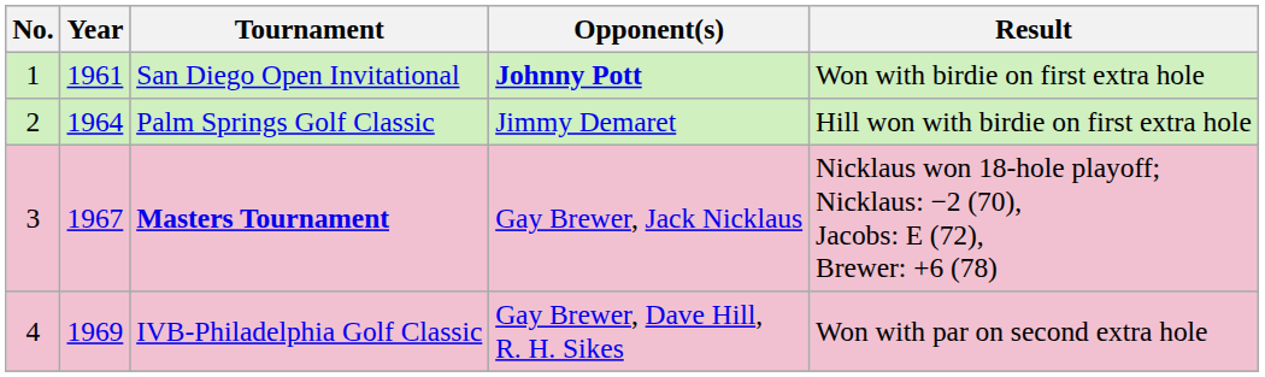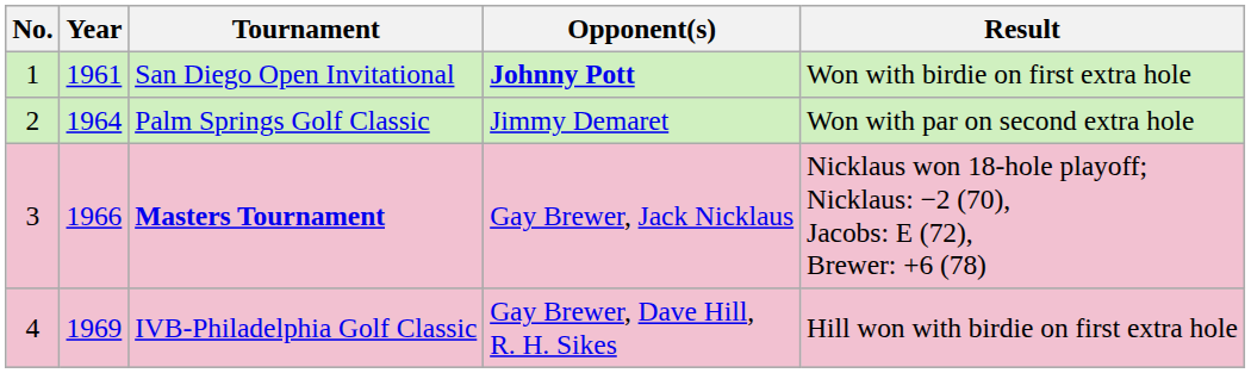 <table class="wikitable" style="font-size:95%;">
 <tr>
 <th>No.</th>
 <th>Year</th>
 <th>Tournament</th>
 <th>Opponent(s)</th>
 <th>Result</th>
 </tr>
 <tr style="background:#D0F0C0;">
 <td align=center>1</td>
 <td><a href='#'>1961</a></td>
 <td><a href='#'>San Diego Open Invitational</a></td>
 <td><strong> <a href='#'>Johnny Pott</a></strong></td>
 <td>Won with birdie on first extra hole</td>
 </tr>
 <tr style="background:#D0F0C0;">
 <td align=center>2</td>
 <td><a href='#'>1964</a></td>
 <td><a href='#'>Palm Springs Golf Classic</a></td>
 <td> <a href='#'>Jimmy Demaret</a></td>
-<td>Hill won with birdie on first extra hole</td>
+<td>Won with par on second extra hole</td>
 </tr>
 <tr style="background:#F2C1D1;">
 <td align=center>3</td>
-<td><a href='#'>1967</a></td>
+<td><a href='#'>1966</a></td>
 <td><strong><a href='#'>Masters Tournament</a></strong></td>
 <td> <a href='#'>Gay Brewer</a>,  <a href='#'>Jack Nicklaus</a></td>
 <td>Nicklaus won 18-hole playoff;<br>Nicklaus: −2 (70),<br>Jacobs: E (72),<br>Brewer: +6 (78)</td>
 </tr>
 <tr style="background:#F2C1D1;">
 <td align=center>4</td>
 <td><a href='#'>1969</a></td>
 <td><a href='#'>IVB-Philadelphia Golf Classic</a></td>
 <td> <a href='#'>Gay Brewer</a>,  <a href='#'>Dave Hill</a>,<br> <a href='#'>R. H. Sikes</a></td>
-<td>Won with par on second extra hole</td>
+<td>Hill won with birdie on first extra hole</td>
 </tr>
 </table>
